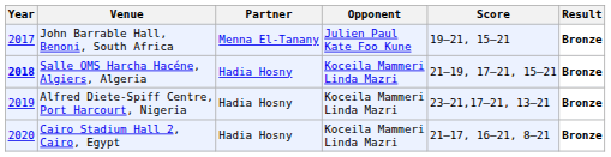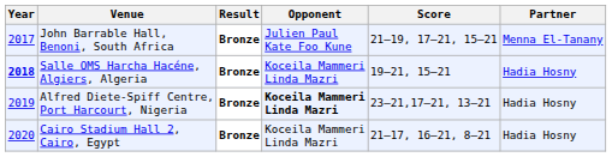 <table class="sortable wikitable" style="font-size: 90%;">
 <tr>
 <th>Year</th>
 <th>Venue</th>
-<th>Partner</th>
+<th>Result</th>
 <th>Opponent</th>
 <th>Score</th>
-<th>Result</th>
+<th>Partner</th>
 </tr>
 <tr style="background:#ECF2FF">
 <td align="center"><a href='#'>2017</a></td>
 <td align="left">John Barrable Hall,<br><a href='#'>Benoni</a>, South Africa</td>
+<td style="text-align:left; background:white"> <strong>Bronze</strong></td>
+<td align="left"> <a href='#'>Julien Paul</a><br> <a href='#'>Kate Foo Kune</a></td>
+<td align="left">21–19, 17–21, 15–21</td>
 <td align="left"> <a href='#'>Menna El-Tanany</a></td>
-<td align="left"> <a href='#'>Julien Paul</a><br> <a href='#'>Kate Foo Kune</a></td>
-<td align="left">19–21, 15–21</td>
-<td style="text-align:left; background:white"> <strong>Bronze</strong></td>
 </tr>
 <tr style="background:#ECF2FF">
 <td align="center"><strong><a href='#'>2018</a></strong></td>
 <td align="left"><a href='#'>Salle OMS Harcha Hacéne</a>,<br><a href='#'>Algiers</a>, Algeria</td>
+<td style="text-align:left; background:white"> <strong>Bronze</strong></td>
+<td align="left"> <a href='#'>Koceila Mammeri</a><br> <a href='#'>Linda Mazri</a></td>
+<td align="left">19–21, 15–21</td>
 <td align="left"> <a href='#'>Hadia Hosny</a></td>
-<td align="left"> <a href='#'>Koceila Mammeri</a><br> <a href='#'>Linda Mazri</a></td>
-<td align="left">21–19, 17–21, 15–21</td>
-<td style="text-align:left; background:white"> <strong>Bronze</strong></td>
 </tr>
 <tr style="background:#ECF2FF">
 <td align="center"><a href='#'>2019</a></td>
 <td align="left">Alfred Diete-Spiff Centre,<br><a href='#'>Port Harcourt</a>, Nigeria</td>
+<td style="text-align:left; background:white"> <strong>Bronze</strong></td>
+<td align="left"><strong> Koceila Mammeri<br> Linda Mazri</strong></td>
+<td align="left">23–21,17–21, 13–21</td>
 <td align="left"> Hadia Hosny</td>
-<td align="left"> Koceila Mammeri<br> Linda Mazri</td>
-<td align="left">23–21,17–21, 13–21</td>
-<td style="text-align:left; background:white"> <strong>Bronze</strong></td>
 </tr>
 <tr style="background:#ECF2FF">
 <td align="center"><a href='#'>2020</a></td>
 <td align="left"><a href='#'>Cairo Stadium Hall 2</a>,<br><a href='#'>Cairo</a>, Egypt</td>
-<td align="left"> Hadia Hosny</td>
+<td style="text-align:left; background:white"> <strong>Bronze</strong></td>
 <td align="left"> Koceila Mammeri<br> Linda Mazri</td>
 <td align="left">21–17, 16–21, 8–21</td>
-<td style="text-align:left; background:white"> <strong>Bronze</strong></td>
+<td align="left"> Hadia Hosny</td>
 </tr>
 </table>
